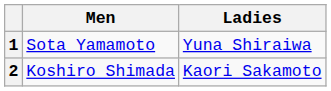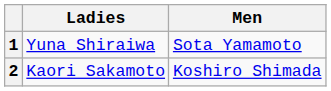 <table class="wikitable">
 <tr>
 <th></th>
+<th>Ladies</th>
 <th>Men</th>
-<th>Ladies</th>
 </tr>
 <tr>
 <th>1</th>
+<td><a href='#'>Yuna Shiraiwa</a></td>
 <td><a href='#'>Sota Yamamoto</a></td>
-<td><a href='#'>Yuna Shiraiwa</a></td>
 </tr>
 <tr>
 <th>2</th>
+<td><a href='#'>Kaori Sakamoto</a></td>
 <td><a href='#'>Koshiro Shimada</a></td>
-<td><a href='#'>Kaori Sakamoto</a></td>
 </tr>
 </table>
